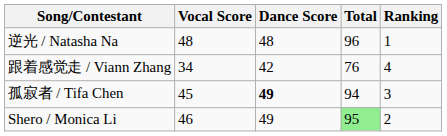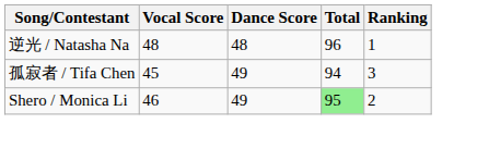 <table class="wikitable sortable">
 <tr>
 <th>Song/Contestant</th>
 <th>Vocal Score</th>
 <th>Dance Score</th>
 <th>Total</th>
 <th>Ranking</th>
 </tr>
 <tr>
 <td>逆光 / Natasha Na</td>
 <td>48</td>
 <td>48</td>
 <td>96</td>
 <td>1</td>
 </tr>
 <tr>
-<td>跟着感觉走 / Viann Zhang</td>
-<td>34</td>
-<td>42</td>
-<td>76</td>
-<td>4</td>
-</tr>
-<tr>
 <td>孤寂者 / Tifa Chen</td>
 <td>45</td>
-<td><strong>49</strong></td>
+<td>49</td>
 <td>94</td>
 <td>3</td>
 </tr>
 <tr>
 <td>Shero / Monica Li</td>
 <td>46</td>
 <td>49</td>
 <td style="background: lightgreen;">95</td>
 <td>2</td>
 </tr>
 </table>
